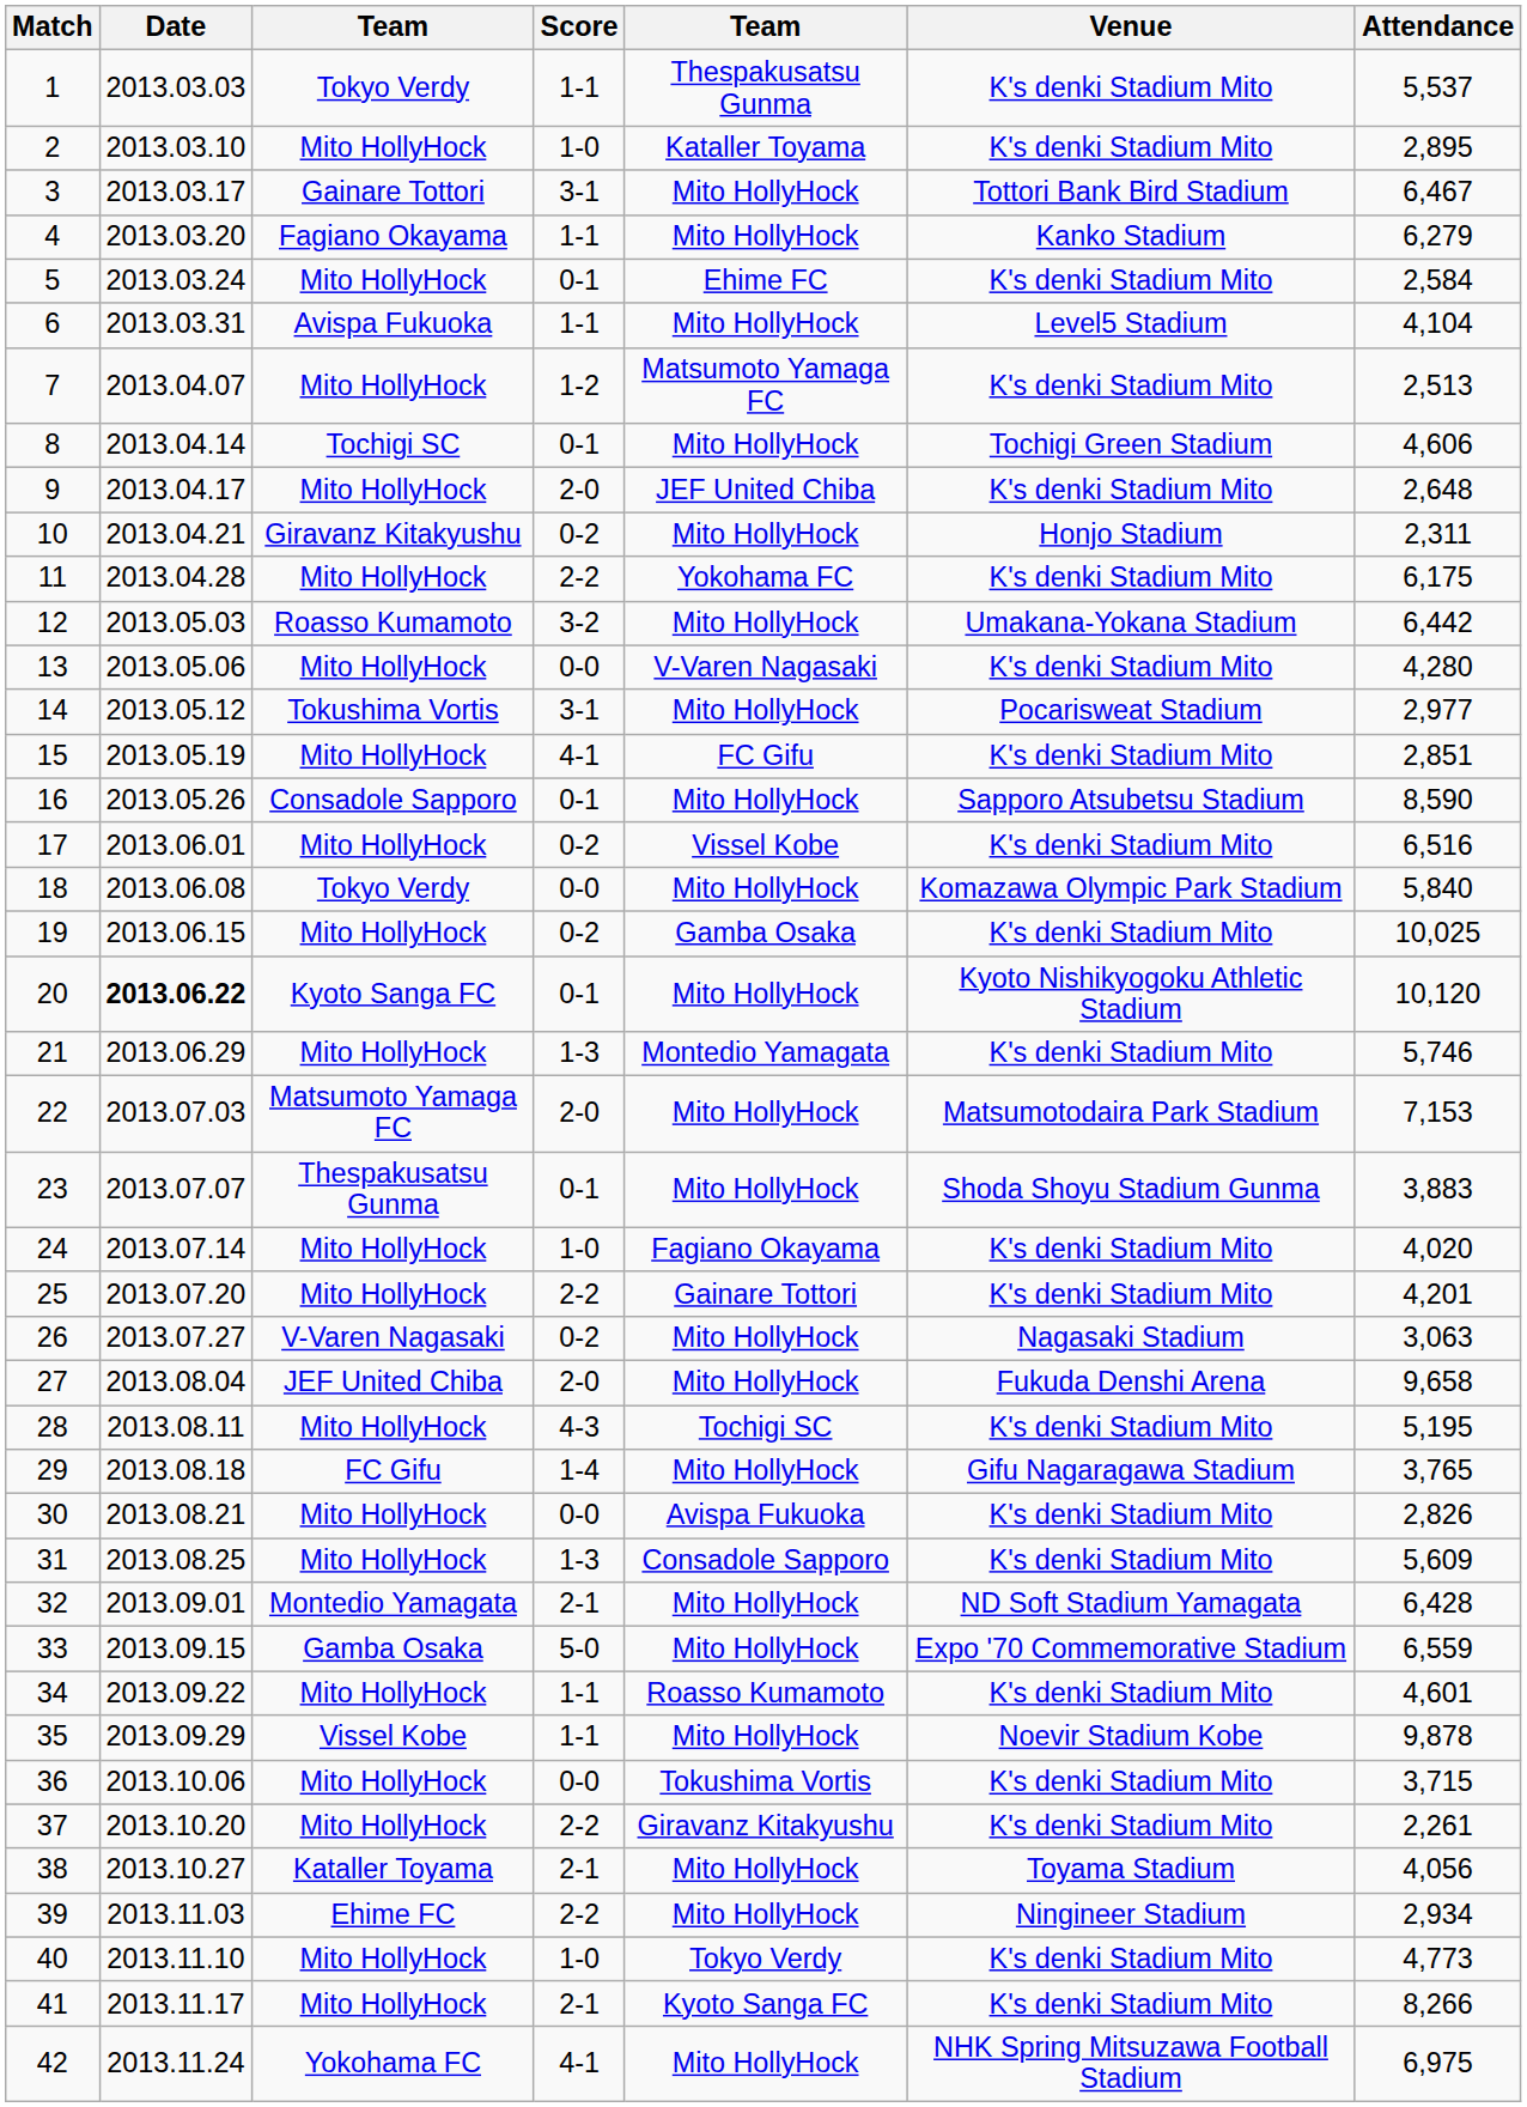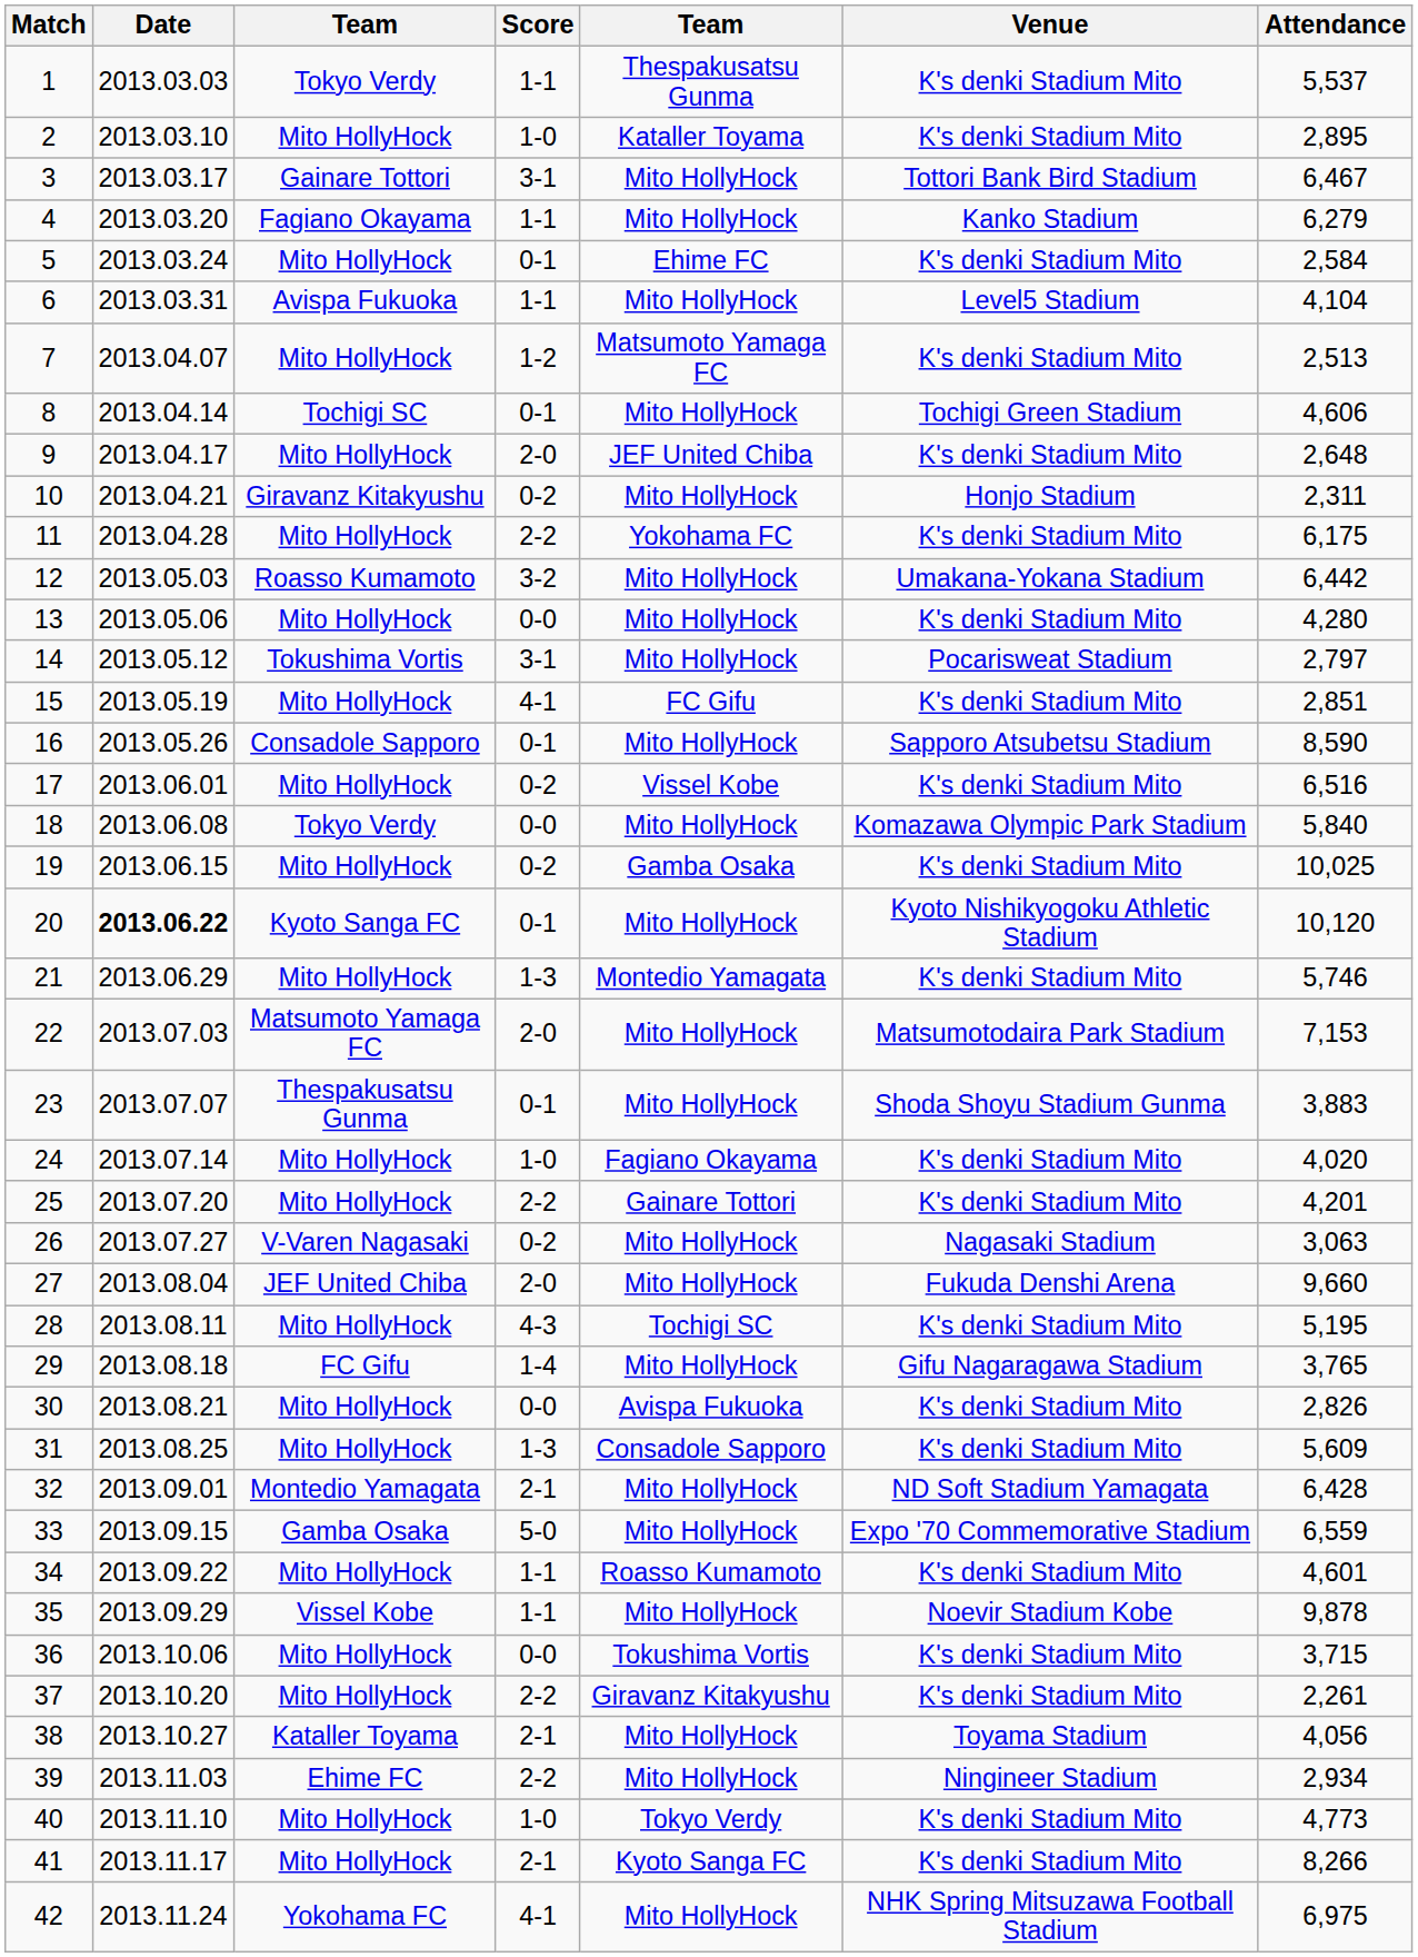 <table class="wikitable" style="text-align:center;">
 <tr>
 <th>Match</th>
 <th>Date</th>
 <th>Team</th>
 <th>Score</th>
 <th>Team</th>
 <th>Venue</th>
 <th>Attendance</th>
 </tr>
 <tr>
 <td>1</td>
 <td>2013.03.03</td>
 <td><a href='#'>Tokyo Verdy</a></td>
 <td>1-1</td>
 <td><a href='#'>Thespakusatsu Gunma</a></td>
 <td><a href='#'>K's denki Stadium Mito</a></td>
 <td>5,537</td>
 </tr>
 <tr>
 <td>2</td>
 <td>2013.03.10</td>
 <td><a href='#'>Mito HollyHock</a></td>
 <td>1-0</td>
 <td><a href='#'>Kataller Toyama</a></td>
 <td><a href='#'>K's denki Stadium Mito</a></td>
 <td>2,895</td>
 </tr>
 <tr>
 <td>3</td>
 <td>2013.03.17</td>
 <td><a href='#'>Gainare Tottori</a></td>
 <td>3-1</td>
 <td><a href='#'>Mito HollyHock</a></td>
 <td><a href='#'>Tottori Bank Bird Stadium</a></td>
 <td>6,467</td>
 </tr>
 <tr>
 <td>4</td>
 <td>2013.03.20</td>
 <td><a href='#'>Fagiano Okayama</a></td>
 <td>1-1</td>
 <td><a href='#'>Mito HollyHock</a></td>
 <td><a href='#'>Kanko Stadium</a></td>
 <td>6,279</td>
 </tr>
 <tr>
 <td>5</td>
 <td>2013.03.24</td>
 <td><a href='#'>Mito HollyHock</a></td>
 <td>0-1</td>
 <td><a href='#'>Ehime FC</a></td>
 <td><a href='#'>K's denki Stadium Mito</a></td>
 <td>2,584</td>
 </tr>
 <tr>
 <td>6</td>
 <td>2013.03.31</td>
 <td><a href='#'>Avispa Fukuoka</a></td>
 <td>1-1</td>
 <td><a href='#'>Mito HollyHock</a></td>
 <td><a href='#'>Level5 Stadium</a></td>
 <td>4,104</td>
 </tr>
 <tr>
 <td>7</td>
 <td>2013.04.07</td>
 <td><a href='#'>Mito HollyHock</a></td>
 <td>1-2</td>
 <td><a href='#'>Matsumoto Yamaga FC</a></td>
 <td><a href='#'>K's denki Stadium Mito</a></td>
 <td>2,513</td>
 </tr>
 <tr>
 <td>8</td>
 <td>2013.04.14</td>
 <td><a href='#'>Tochigi SC</a></td>
 <td>0-1</td>
 <td><a href='#'>Mito HollyHock</a></td>
 <td><a href='#'>Tochigi Green Stadium</a></td>
 <td>4,606</td>
 </tr>
 <tr>
 <td>9</td>
 <td>2013.04.17</td>
 <td><a href='#'>Mito HollyHock</a></td>
 <td>2-0</td>
 <td><a href='#'>JEF United Chiba</a></td>
 <td><a href='#'>K's denki Stadium Mito</a></td>
 <td>2,648</td>
 </tr>
 <tr>
 <td>10</td>
 <td>2013.04.21</td>
 <td><a href='#'>Giravanz Kitakyushu</a></td>
 <td>0-2</td>
 <td><a href='#'>Mito HollyHock</a></td>
 <td><a href='#'>Honjo Stadium</a></td>
 <td>2,311</td>
 </tr>
 <tr>
 <td>11</td>
 <td>2013.04.28</td>
 <td><a href='#'>Mito HollyHock</a></td>
 <td>2-2</td>
 <td><a href='#'>Yokohama FC</a></td>
 <td><a href='#'>K's denki Stadium Mito</a></td>
 <td>6,175</td>
 </tr>
 <tr>
 <td>12</td>
 <td>2013.05.03</td>
 <td><a href='#'>Roasso Kumamoto</a></td>
 <td>3-2</td>
 <td><a href='#'>Mito HollyHock</a></td>
 <td><a href='#'>Umakana-Yokana Stadium</a></td>
 <td>6,442</td>
 </tr>
 <tr>
 <td>13</td>
 <td>2013.05.06</td>
 <td><a href='#'>Mito HollyHock</a></td>
 <td>0-0</td>
-<td><a href='#'>V-Varen Nagasaki</a></td>
+<td><a href='#'>Mito HollyHock</a></td>
 <td><a href='#'>K's denki Stadium Mito</a></td>
 <td>4,280</td>
 </tr>
 <tr>
 <td>14</td>
 <td>2013.05.12</td>
 <td><a href='#'>Tokushima Vortis</a></td>
 <td>3-1</td>
 <td><a href='#'>Mito HollyHock</a></td>
 <td><a href='#'>Pocarisweat Stadium</a></td>
-<td>2,977</td>
+<td>2,797</td>
 </tr>
 <tr>
 <td>15</td>
 <td>2013.05.19</td>
 <td><a href='#'>Mito HollyHock</a></td>
 <td>4-1</td>
 <td><a href='#'>FC Gifu</a></td>
 <td><a href='#'>K's denki Stadium Mito</a></td>
 <td>2,851</td>
 </tr>
 <tr>
 <td>16</td>
 <td>2013.05.26</td>
 <td><a href='#'>Consadole Sapporo</a></td>
 <td>0-1</td>
 <td><a href='#'>Mito HollyHock</a></td>
 <td><a href='#'>Sapporo Atsubetsu Stadium</a></td>
 <td>8,590</td>
 </tr>
 <tr>
 <td>17</td>
 <td>2013.06.01</td>
 <td><a href='#'>Mito HollyHock</a></td>
 <td>0-2</td>
 <td><a href='#'>Vissel Kobe</a></td>
 <td><a href='#'>K's denki Stadium Mito</a></td>
 <td>6,516</td>
 </tr>
 <tr>
 <td>18</td>
 <td>2013.06.08</td>
 <td><a href='#'>Tokyo Verdy</a></td>
 <td>0-0</td>
 <td><a href='#'>Mito HollyHock</a></td>
 <td><a href='#'>Komazawa Olympic Park Stadium</a></td>
 <td>5,840</td>
 </tr>
 <tr>
 <td>19</td>
 <td>2013.06.15</td>
 <td><a href='#'>Mito HollyHock</a></td>
 <td>0-2</td>
 <td><a href='#'>Gamba Osaka</a></td>
 <td><a href='#'>K's denki Stadium Mito</a></td>
 <td>10,025</td>
 </tr>
 <tr>
 <td>20</td>
 <td><strong>2013.06.22</strong></td>
 <td><a href='#'>Kyoto Sanga FC</a></td>
 <td>0-1</td>
 <td><a href='#'>Mito HollyHock</a></td>
 <td><a href='#'>Kyoto Nishikyogoku Athletic Stadium</a></td>
 <td>10,120</td>
 </tr>
 <tr>
 <td>21</td>
 <td>2013.06.29</td>
 <td><a href='#'>Mito HollyHock</a></td>
 <td>1-3</td>
 <td><a href='#'>Montedio Yamagata</a></td>
 <td><a href='#'>K's denki Stadium Mito</a></td>
 <td>5,746</td>
 </tr>
 <tr>
 <td>22</td>
 <td>2013.07.03</td>
 <td><a href='#'>Matsumoto Yamaga FC</a></td>
 <td>2-0</td>
 <td><a href='#'>Mito HollyHock</a></td>
 <td><a href='#'>Matsumotodaira Park Stadium</a></td>
 <td>7,153</td>
 </tr>
 <tr>
 <td>23</td>
 <td>2013.07.07</td>
 <td><a href='#'>Thespakusatsu Gunma</a></td>
 <td>0-1</td>
 <td><a href='#'>Mito HollyHock</a></td>
 <td><a href='#'>Shoda Shoyu Stadium Gunma</a></td>
 <td>3,883</td>
 </tr>
 <tr>
 <td>24</td>
 <td>2013.07.14</td>
 <td><a href='#'>Mito HollyHock</a></td>
 <td>1-0</td>
 <td><a href='#'>Fagiano Okayama</a></td>
 <td><a href='#'>K's denki Stadium Mito</a></td>
 <td>4,020</td>
 </tr>
 <tr>
 <td>25</td>
 <td>2013.07.20</td>
 <td><a href='#'>Mito HollyHock</a></td>
 <td>2-2</td>
 <td><a href='#'>Gainare Tottori</a></td>
 <td><a href='#'>K's denki Stadium Mito</a></td>
 <td>4,201</td>
 </tr>
 <tr>
 <td>26</td>
 <td>2013.07.27</td>
 <td><a href='#'>V-Varen Nagasaki</a></td>
 <td>0-2</td>
 <td><a href='#'>Mito HollyHock</a></td>
 <td><a href='#'>Nagasaki Stadium</a></td>
 <td>3,063</td>
 </tr>
 <tr>
 <td>27</td>
 <td>2013.08.04</td>
 <td><a href='#'>JEF United Chiba</a></td>
 <td>2-0</td>
 <td><a href='#'>Mito HollyHock</a></td>
 <td><a href='#'>Fukuda Denshi Arena</a></td>
-<td>9,658</td>
+<td>9,660</td>
 </tr>
 <tr>
 <td>28</td>
 <td>2013.08.11</td>
 <td><a href='#'>Mito HollyHock</a></td>
 <td>4-3</td>
 <td><a href='#'>Tochigi SC</a></td>
 <td><a href='#'>K's denki Stadium Mito</a></td>
 <td>5,195</td>
 </tr>
 <tr>
 <td>29</td>
 <td>2013.08.18</td>
 <td><a href='#'>FC Gifu</a></td>
 <td>1-4</td>
 <td><a href='#'>Mito HollyHock</a></td>
 <td><a href='#'>Gifu Nagaragawa Stadium</a></td>
 <td>3,765</td>
 </tr>
 <tr>
 <td>30</td>
 <td>2013.08.21</td>
 <td><a href='#'>Mito HollyHock</a></td>
 <td>0-0</td>
 <td><a href='#'>Avispa Fukuoka</a></td>
 <td><a href='#'>K's denki Stadium Mito</a></td>
 <td>2,826</td>
 </tr>
 <tr>
 <td>31</td>
 <td>2013.08.25</td>
 <td><a href='#'>Mito HollyHock</a></td>
 <td>1-3</td>
 <td><a href='#'>Consadole Sapporo</a></td>
 <td><a href='#'>K's denki Stadium Mito</a></td>
 <td>5,609</td>
 </tr>
 <tr>
 <td>32</td>
 <td>2013.09.01</td>
 <td><a href='#'>Montedio Yamagata</a></td>
 <td>2-1</td>
 <td><a href='#'>Mito HollyHock</a></td>
 <td><a href='#'>ND Soft Stadium Yamagata</a></td>
 <td>6,428</td>
 </tr>
 <tr>
 <td>33</td>
 <td>2013.09.15</td>
 <td><a href='#'>Gamba Osaka</a></td>
 <td>5-0</td>
 <td><a href='#'>Mito HollyHock</a></td>
 <td><a href='#'>Expo '70 Commemorative Stadium</a></td>
 <td>6,559</td>
 </tr>
 <tr>
 <td>34</td>
 <td>2013.09.22</td>
 <td><a href='#'>Mito HollyHock</a></td>
 <td>1-1</td>
 <td><a href='#'>Roasso Kumamoto</a></td>
 <td><a href='#'>K's denki Stadium Mito</a></td>
 <td>4,601</td>
 </tr>
 <tr>
 <td>35</td>
 <td>2013.09.29</td>
 <td><a href='#'>Vissel Kobe</a></td>
 <td>1-1</td>
 <td><a href='#'>Mito HollyHock</a></td>
 <td><a href='#'>Noevir Stadium Kobe</a></td>
 <td>9,878</td>
 </tr>
 <tr>
 <td>36</td>
 <td>2013.10.06</td>
 <td><a href='#'>Mito HollyHock</a></td>
 <td>0-0</td>
 <td><a href='#'>Tokushima Vortis</a></td>
 <td><a href='#'>K's denki Stadium Mito</a></td>
 <td>3,715</td>
 </tr>
 <tr>
 <td>37</td>
 <td>2013.10.20</td>
 <td><a href='#'>Mito HollyHock</a></td>
 <td>2-2</td>
 <td><a href='#'>Giravanz Kitakyushu</a></td>
 <td><a href='#'>K's denki Stadium Mito</a></td>
 <td>2,261</td>
 </tr>
 <tr>
 <td>38</td>
 <td>2013.10.27</td>
 <td><a href='#'>Kataller Toyama</a></td>
 <td>2-1</td>
 <td><a href='#'>Mito HollyHock</a></td>
 <td><a href='#'>Toyama Stadium</a></td>
 <td>4,056</td>
 </tr>
 <tr>
 <td>39</td>
 <td>2013.11.03</td>
 <td><a href='#'>Ehime FC</a></td>
 <td>2-2</td>
 <td><a href='#'>Mito HollyHock</a></td>
 <td><a href='#'>Ningineer Stadium</a></td>
 <td>2,934</td>
 </tr>
 <tr>
 <td>40</td>
 <td>2013.11.10</td>
 <td><a href='#'>Mito HollyHock</a></td>
 <td>1-0</td>
 <td><a href='#'>Tokyo Verdy</a></td>
 <td><a href='#'>K's denki Stadium Mito</a></td>
 <td>4,773</td>
 </tr>
 <tr>
 <td>41</td>
 <td>2013.11.17</td>
 <td><a href='#'>Mito HollyHock</a></td>
 <td>2-1</td>
 <td><a href='#'>Kyoto Sanga FC</a></td>
 <td><a href='#'>K's denki Stadium Mito</a></td>
 <td>8,266</td>
 </tr>
 <tr>
 <td>42</td>
 <td>2013.11.24</td>
 <td><a href='#'>Yokohama FC</a></td>
 <td>4-1</td>
 <td><a href='#'>Mito HollyHock</a></td>
 <td><a href='#'>NHK Spring Mitsuzawa Football Stadium</a></td>
 <td>6,975</td>
 </tr>
 </table>
